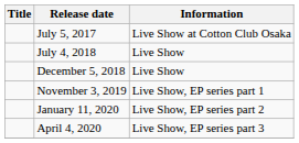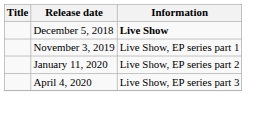 <table class="wikitable">
 <tr>
 <th>Title</th>
 <th>Release date</th>
 <th>Information</th>
 </tr>
 <tr>
 <td></td>
-<td>July 5, 2017</td>
-<td>Live Show at Cotton Club Osaka</td>
-</tr>
-<tr>
-<td></td>
-<td>July 4, 2018</td>
-<td>Live Show</td>
-</tr>
-<tr>
-<td></td>
 <td>December 5, 2018</td>
-<td>Live Show</td>
+<td><strong>Live Show</strong></td>
 </tr>
 <tr>
 <td></td>
 <td>November 3, 2019</td>
 <td>Live Show, EP series part 1</td>
 </tr>
 <tr>
 <td></td>
 <td>January 11, 2020</td>
 <td>Live Show, EP series part 2</td>
 </tr>
 <tr>
 <td></td>
 <td>April 4, 2020</td>
 <td>Live Show, EP series part 3</td>
 </tr>
 <tr>
 </tr>
 </table>
